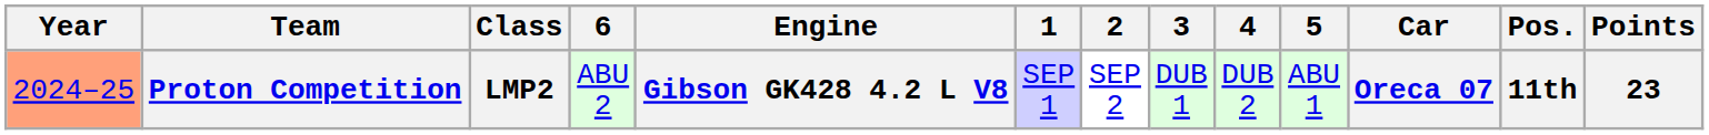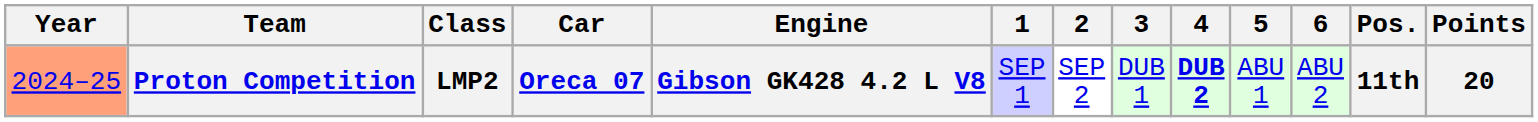 <table class="wikitable" style="text-align:center; font-size:85%">
 <tr>
 <th>Year</th>
 <th>Team</th>
 <th>Class</th>
-<th>6</th>
+<th>Car</th>
 <th>Engine</th>
 <th>1</th>
 <th>2</th>
 <th>3</th>
 <th>4</th>
 <th>5</th>
-<th>Car</th>
+<th>6</th>
 <th>Pos.</th>
 <th>Points</th>
 </tr>
 <tr>
 <td style="background: lightsalmon;"><a href='#'>2024–25</a></td>
 <th><a href='#'>Proton Competition</a></th>
 <th>LMP2</th>
-<td style="background:#DFFFDF;"><a href='#'>ABU<br>2</a><br></td>
+<th><a href='#'>Oreca 07</a></th>
 <th><a href='#'>Gibson</a> GK428 4.2 L <a href='#'>V8</a></th>
 <td style="background:#CFCFFF;"><a href='#'>SEP<br>1</a><br></td>
 <td style="background:#FFFFFF;"><a href='#'>SEP<br>2</a><br></td>
 <td style="background:#DFFFDF;"><a href='#'>DUB<br>1</a><br></td>
-<td style="background:#DFFFDF;"><a href='#'>DUB<br>2</a><br></td>
+<td style="background:#DFFFDF;"><strong><a href='#'>DUB<br>2</a><br></strong></td>
 <td style="background:#DFFFDF;"><a href='#'>ABU<br>1</a><br></td>
-<th><a href='#'>Oreca 07</a></th>
+<td style="background:#DFFFDF;"><a href='#'>ABU<br>2</a><br></td>
 <th>11th</th>
-<th>23</th>
+<th>20</th>
 </tr>
 </table>
